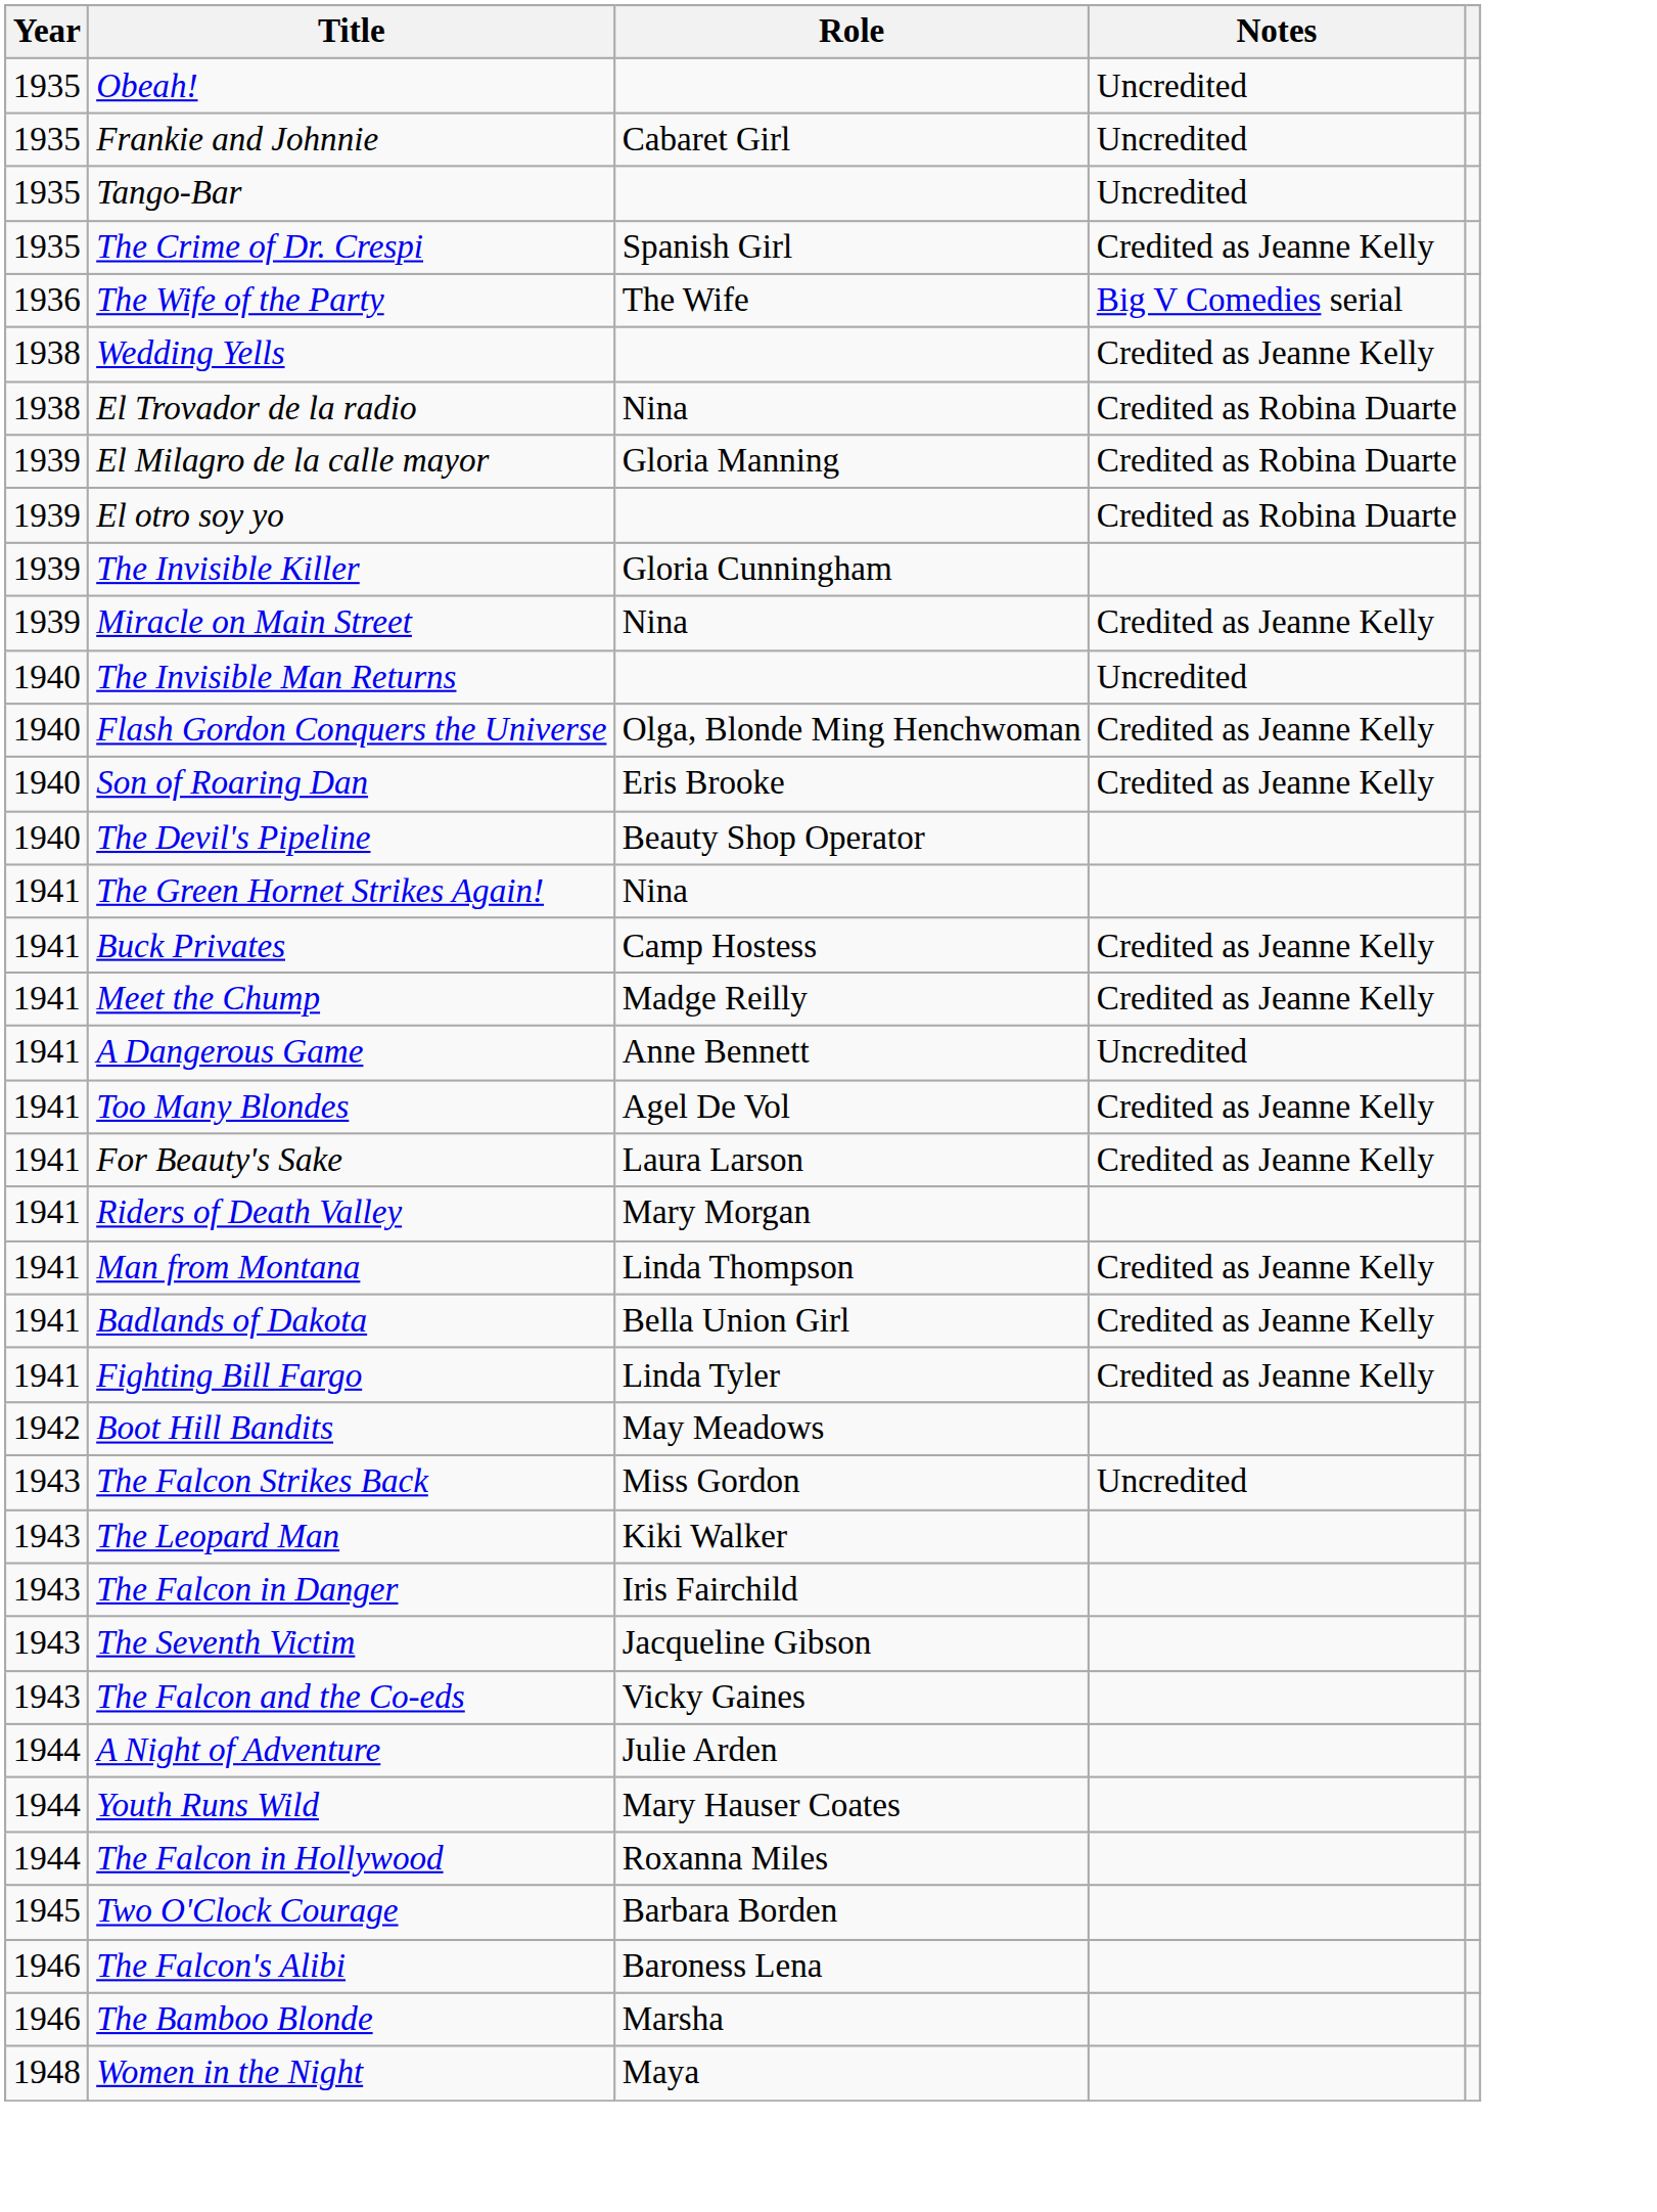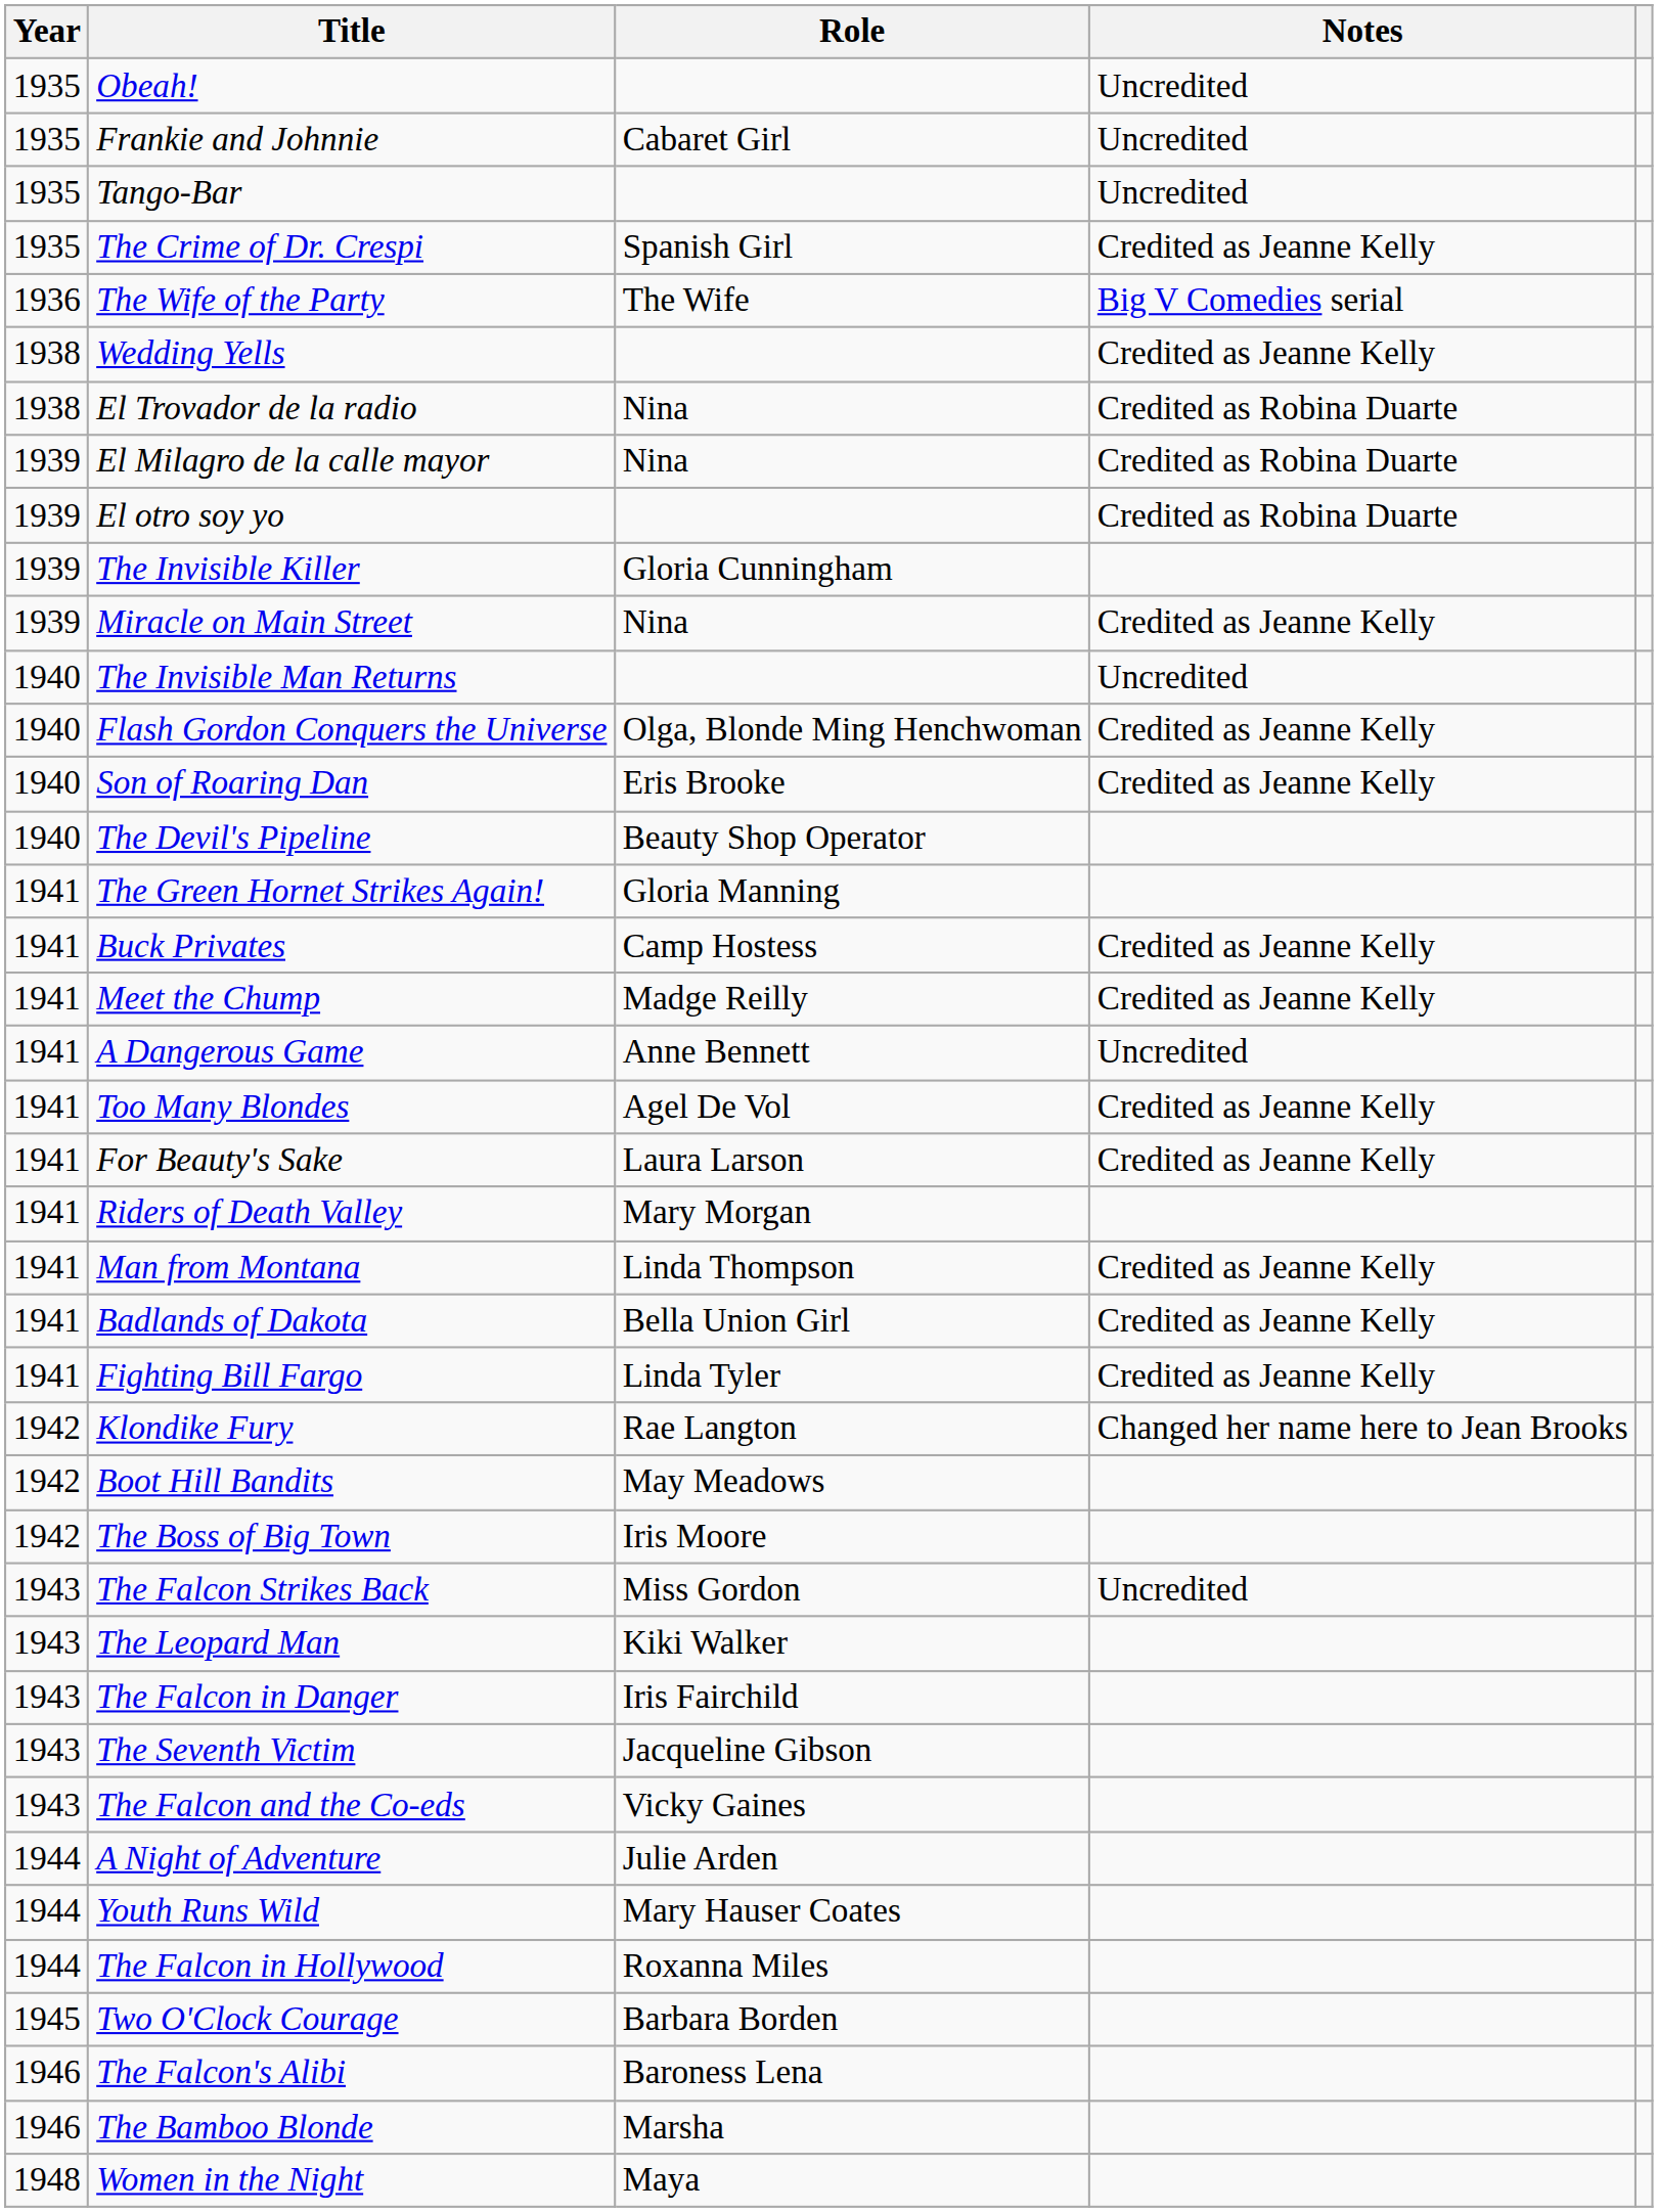 <table class="wikitable sortable">
 <tr>
 <th>Year</th>
 <th>Title</th>
 <th>Role</th>
 <th>Notes</th>
 <th class=unsortable></th>
 </tr>
 <tr>
 <td>1935</td>
 <td><em><a href='#'>Obeah!</a></em></td>
 <td></td>
 <td>Uncredited</td>
 <td style="text-align:center;"></td>
 </tr>
 <tr>
 <td>1935</td>
 <td><em>Frankie and Johnnie</em></td>
 <td>Cabaret Girl</td>
 <td>Uncredited</td>
 <td style="text-align:center;"></td>
 </tr>
 <tr>
 <td>1935</td>
 <td><em>Tango-Bar</em></td>
 <td></td>
 <td>Uncredited</td>
 <td style="text-align:center;"></td>
 </tr>
 <tr>
 <td>1935</td>
 <td><em><a href='#'>The Crime of Dr. Crespi</a></em></td>
 <td>Spanish Girl</td>
 <td>Credited as Jeanne Kelly</td>
 <td style="text-align:center;"></td>
 </tr>
 <tr>
 <td>1936</td>
 <td><em><a href='#'>The Wife of the Party</a></em></td>
 <td>The Wife</td>
 <td><a href='#'>Big V Comedies</a> serial</td>
 <td style="text-align:center;"></td>
 </tr>
 <tr>
 <td>1938</td>
 <td><em><a href='#'>Wedding Yells</a></em></td>
 <td></td>
 <td>Credited as Jeanne Kelly</td>
 <td style="text-align:center;"></td>
 </tr>
 <tr>
 <td>1938</td>
 <td><em>El Trovador de la radio</em></td>
 <td>Nina</td>
 <td>Credited as Robina Duarte</td>
 <td style="text-align:center;"></td>
 </tr>
 <tr>
 <td>1939</td>
 <td><em>El Milagro de la calle mayor</em></td>
-<td>Gloria Manning</td>
+<td>Nina</td>
 <td>Credited as Robina Duarte</td>
 <td style="text-align:center;"></td>
 </tr>
 <tr>
 <td>1939</td>
 <td><em>El otro soy yo</em></td>
 <td></td>
 <td>Credited as Robina Duarte</td>
 <td style="text-align:center;"></td>
 </tr>
 <tr>
 <td>1939</td>
 <td><em><a href='#'>The Invisible Killer</a></em></td>
 <td>Gloria Cunningham</td>
 <td></td>
 <td style="text-align:center;"></td>
 </tr>
 <tr>
 <td>1939</td>
 <td><em><a href='#'>Miracle on Main Street</a></em></td>
 <td>Nina</td>
 <td>Credited as Jeanne Kelly</td>
 <td style="text-align:center;"></td>
 </tr>
 <tr>
 <td>1940</td>
 <td><em><a href='#'>The Invisible Man Returns</a></em></td>
 <td></td>
 <td>Uncredited</td>
 <td style="text-align:center;"></td>
 </tr>
 <tr>
 <td>1940</td>
 <td><em><a href='#'>Flash Gordon Conquers the Universe</a></em></td>
 <td>Olga, Blonde Ming Henchwoman</td>
 <td>Credited as Jeanne Kelly</td>
 <td style="text-align:center;"></td>
 </tr>
 <tr>
 <td>1940</td>
 <td><em><a href='#'>Son of Roaring Dan</a></em></td>
 <td>Eris Brooke</td>
 <td>Credited as Jeanne Kelly</td>
 <td style="text-align:center;"></td>
 </tr>
 <tr>
 <td>1940</td>
 <td><em><a href='#'>The Devil's Pipeline</a></em></td>
 <td>Beauty Shop Operator</td>
 <td></td>
 <td style="text-align:center;"></td>
 </tr>
 <tr>
 <td>1941</td>
 <td><em><a href='#'>The Green Hornet Strikes Again!</a></em></td>
-<td>Nina</td>
+<td>Gloria Manning</td>
 <td></td>
 <td style="text-align:center;"></td>
 </tr>
 <tr>
 <td>1941</td>
 <td><em><a href='#'>Buck Privates</a></em></td>
 <td>Camp Hostess</td>
 <td>Credited as Jeanne Kelly</td>
 <td style="text-align:center;"></td>
 </tr>
 <tr>
 <td>1941</td>
 <td><em><a href='#'>Meet the Chump</a></em></td>
 <td>Madge Reilly</td>
 <td>Credited as Jeanne Kelly</td>
 <td style="text-align:center;"></td>
 </tr>
 <tr>
 <td>1941</td>
 <td><em><a href='#'>A Dangerous Game</a></em></td>
 <td>Anne Bennett</td>
 <td>Uncredited</td>
 <td style="text-align:center;"></td>
 </tr>
 <tr>
 <td>1941</td>
 <td><em><a href='#'>Too Many Blondes</a></em></td>
 <td>Agel De Vol</td>
 <td>Credited as Jeanne Kelly</td>
 <td style="text-align:center;"></td>
 </tr>
 <tr>
 <td>1941</td>
 <td><em>For Beauty's Sake</em></td>
 <td>Laura Larson</td>
 <td>Credited as Jeanne Kelly</td>
 <td style="text-align:center;"></td>
 </tr>
 <tr>
 <td>1941</td>
 <td><em><a href='#'>Riders of Death Valley</a></em></td>
 <td>Mary Morgan</td>
 <td></td>
 <td style="text-align:center;"></td>
 </tr>
 <tr>
 <td>1941</td>
 <td><em><a href='#'>Man from Montana</a></em></td>
 <td>Linda Thompson</td>
 <td>Credited as Jeanne Kelly</td>
 <td style="text-align:center;"></td>
 </tr>
 <tr>
 <td>1941</td>
 <td><em><a href='#'>Badlands of Dakota</a></em></td>
 <td>Bella Union Girl</td>
 <td>Credited as Jeanne Kelly</td>
 <td style="text-align:center;"></td>
 </tr>
 <tr>
 <td>1941</td>
 <td><em><a href='#'>Fighting Bill Fargo</a></em></td>
 <td>Linda Tyler</td>
 <td>Credited as Jeanne Kelly</td>
 <td style="text-align:center;"></td>
 </tr>
 <tr>
 <td>1942</td>
+<td><em><a href='#'>Klondike Fury</a></em></td>
+<td>Rae Langton</td>
+<td>Changed her name here to Jean Brooks</td>
+<td style="text-align:center;"></td>
+</tr>
+<tr>
+<td>1942</td>
 <td><em><a href='#'>Boot Hill Bandits</a></em></td>
 <td>May Meadows</td>
+<td></td>
+<td style="text-align:center;"></td>
+</tr>
+<tr>
+<td>1942</td>
+<td><em><a href='#'>The Boss of Big Town</a></em></td>
+<td>Iris Moore</td>
 <td></td>
 <td style="text-align:center;"></td>
 </tr>
 <tr>
 <td>1943</td>
 <td><em><a href='#'>The Falcon Strikes Back</a></em></td>
 <td>Miss Gordon</td>
 <td>Uncredited</td>
 <td style="text-align:center;"></td>
 </tr>
 <tr>
 <td>1943</td>
 <td><em><a href='#'>The Leopard Man</a></em></td>
 <td>Kiki Walker</td>
 <td></td>
 <td style="text-align:center;"></td>
 </tr>
 <tr>
 <td>1943</td>
 <td><em><a href='#'>The Falcon in Danger</a></em></td>
 <td>Iris Fairchild</td>
 <td></td>
 <td style="text-align:center;"></td>
 </tr>
 <tr>
 <td>1943</td>
 <td><em><a href='#'>The Seventh Victim</a></em></td>
 <td>Jacqueline Gibson</td>
 <td></td>
 <td style="text-align:center;"></td>
 </tr>
 <tr>
 <td>1943</td>
 <td><em><a href='#'>The Falcon and the Co-eds</a></em></td>
 <td>Vicky Gaines</td>
 <td></td>
 <td style="text-align:center;"></td>
 </tr>
 <tr>
 <td>1944</td>
 <td><em><a href='#'>A Night of Adventure</a></em></td>
 <td>Julie Arden</td>
 <td></td>
 <td style="text-align:center;"></td>
 </tr>
 <tr>
 <td>1944</td>
 <td><em><a href='#'>Youth Runs Wild</a></em></td>
 <td>Mary Hauser Coates</td>
 <td></td>
 <td style="text-align:center;"></td>
 </tr>
 <tr>
 <td>1944</td>
 <td><em><a href='#'>The Falcon in Hollywood</a></em></td>
 <td>Roxanna Miles</td>
 <td></td>
 <td style="text-align:center;"></td>
 </tr>
 <tr>
 <td>1945</td>
 <td><em><a href='#'>Two O'Clock Courage</a></em></td>
 <td>Barbara Borden</td>
 <td></td>
 <td style="text-align:center;"></td>
 </tr>
 <tr>
 <td>1946</td>
 <td><em><a href='#'>The Falcon's Alibi</a></em></td>
 <td>Baroness Lena</td>
 <td></td>
 <td style="text-align:center;"></td>
 </tr>
 <tr>
 <td>1946</td>
 <td><em><a href='#'>The Bamboo Blonde</a></em></td>
 <td>Marsha</td>
 <td></td>
 <td style="text-align:center;"></td>
 </tr>
 <tr>
 <td>1948</td>
 <td><em><a href='#'>Women in the Night</a></em></td>
 <td>Maya</td>
 <td></td>
 <td style="text-align:center;"></td>
 </tr>
 </table>
